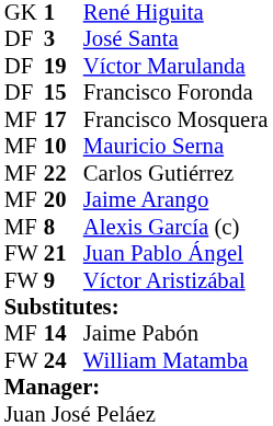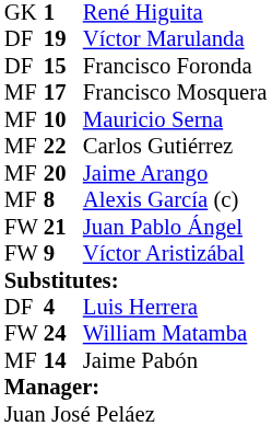 <table style="font-size:90%; margin:0.2em auto;" cellspacing="0" cellpadding="0">
 <tr>
 <th width="25"></th>
 <th width="25"></th>
 </tr>
 <tr>
 <td>GK</td>
 <td><strong>1</strong></td>
 <td> <a href='#'>René Higuita</a></td>
-</tr>
-<tr>
-<td>DF</td>
-<td><strong>3</strong></td>
-<td> <a href='#'>José Santa</a></td>
-<td></td>
-<td></td>
 </tr>
 <tr>
 <td>DF</td>
 <td><strong>19</strong></td>
 <td> <a href='#'>Víctor Marulanda</a></td>
 </tr>
 <tr>
 <td>DF</td>
 <td><strong>15</strong></td>
 <td> Francisco Foronda</td>
 <td></td>
 </tr>
 <tr>
 <td>MF</td>
 <td><strong>17</strong></td>
 <td> Francisco Mosquera</td>
 <td></td>
 <td></td>
 </tr>
 <tr>
 <td>MF</td>
 <td><strong>10</strong></td>
 <td> <a href='#'>Mauricio Serna</a></td>
 <td></td>
 </tr>
 <tr>
 <td>MF</td>
 <td><strong>22</strong></td>
 <td> Carlos Gutiérrez</td>
 <td></td>
 </tr>
 <tr>
 <td>MF</td>
 <td><strong>20</strong></td>
 <td> <a href='#'>Jaime Arango</a></td>
 <td></td>
 <td></td>
 </tr>
 <tr>
 <td>MF</td>
 <td><strong>8</strong></td>
 <td> <a href='#'>Alexis García</a>  (c)</td>
 </tr>
 <tr>
 <td>FW</td>
 <td><strong>21</strong></td>
 <td> <a href='#'>Juan Pablo Ángel</a></td>
 </tr>
 <tr>
 <td>FW</td>
 <td><strong>9</strong></td>
 <td> <a href='#'>Víctor Aristizábal</a></td>
 </tr>
 <tr>
 <td colspan=3><strong>Substitutes:</strong></td>
 </tr>
 <tr>
-<td>MF</td>
-<td><strong>14</strong></td>
-<td> Jaime Pabón</td>
+<td>DF</td>
+<td><strong>4</strong></td>
+<td> <a href='#'>Luis Herrera</a></td>
 <td></td>
 <td></td>
 </tr>
 <tr>
 <td>FW</td>
 <td><strong>24</strong></td>
 <td> <a href='#'>William Matamba</a></td>
 <td></td>
 <td></td>
 </tr>
 <tr>
+<td>MF</td>
+<td><strong>14</strong></td>
+<td> Jaime Pabón</td>
+<td></td>
+<td></td>
+</tr>
+<tr>
 <td colspan=3><strong>Manager:</strong></td>
 </tr>
 <tr>
 <td colspan=4> Juan José Peláez</td>
 </tr>
 </table>
